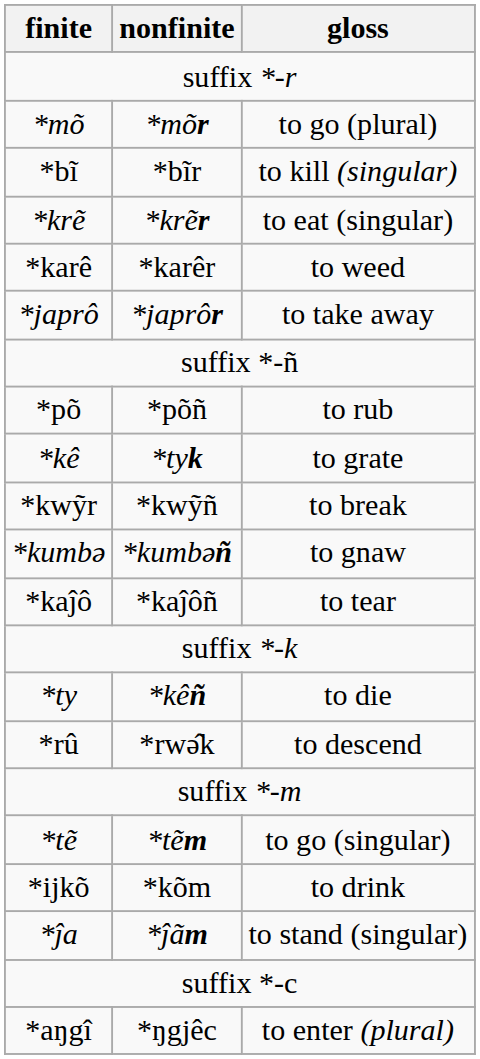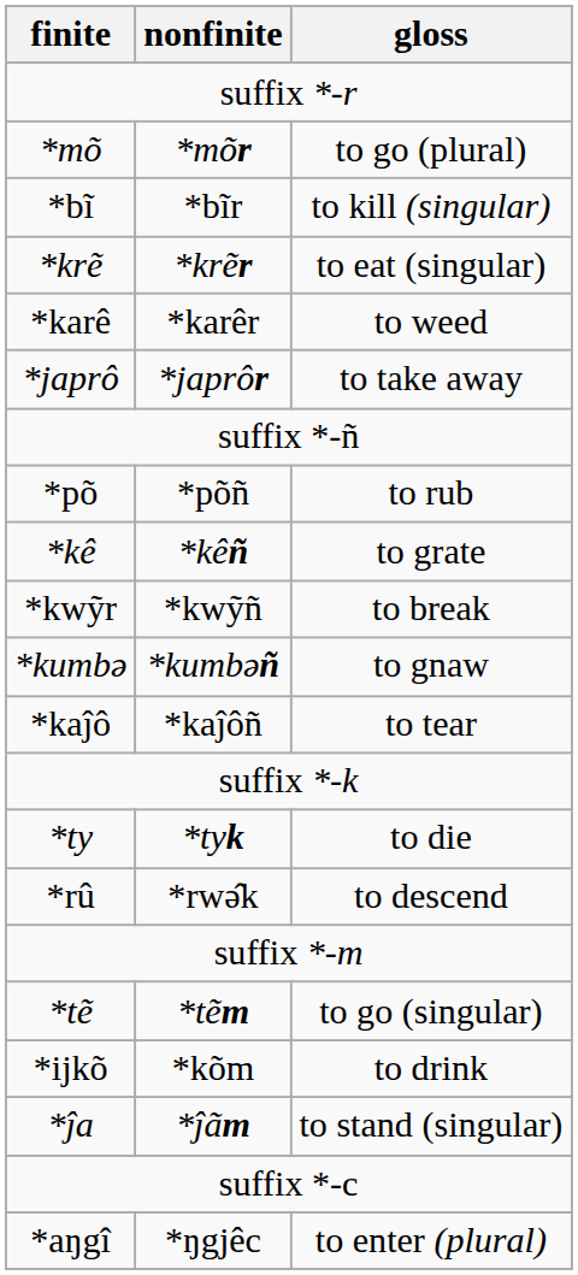 <table class="wikitable" style="text-align: center;">
 <tr>
 <th>finite</th>
 <th>nonfinite</th>
 <th>gloss</th>
 </tr>
 <tr>
 <td colspan="3">suffix <em>*-r</em></td>
 </tr>
 <tr>
 <td><em>*mõ</em></td>
 <td><em>*mõ<strong>r<strong><em></td>
 <td>to go </em>(plural)<em></td>
 </tr>
 <tr>
 <td></em>*bĩ<em></td>
 <td></em>*bĩ</strong>r</em></strong></td>
 <td>to kill <em>(singular)</em></td>
 </tr>
 <tr>
 <td><em>*krẽ</em></td>
 <td><em>*krẽ<strong>r<strong><em></td>
 <td>to eat </em>(singular)<em></td>
 </tr>
 <tr>
 <td></em>*karê<em></td>
 <td></em>*karê</strong>r</em></strong></td>
 <td>to weed</td>
 </tr>
 <tr>
 <td><em>*japrô</em></td>
 <td><em>*japrô<strong>r<strong><em></td>
 <td>to take away</td>
 </tr>
 <tr>
 <td colspan="3">suffix </em>*-ñ<em></td>
 </tr>
 <tr>
 <td></em>*põ<em></td>
 <td></em>*põ</strong>ñ</em></strong></td>
 <td>to rub</td>
 </tr>
 <tr>
 <td><em>*kê</em></td>
-<td><em>*ty<strong>k<strong><em></td>
+<td><em>*kê<strong>ñ<strong><em></td>
 <td>to grate</td>
 </tr>
 <tr>
 <td></em>*kwỹr<em></td>
 <td></em>*kwỹ</strong>ñ</em></strong></td>
 <td>to break</td>
 </tr>
 <tr>
 <td><em>*kumbə</em></td>
 <td><em>*kumbə<strong>ñ<strong><em></td>
 <td>to gnaw</td>
 </tr>
 <tr>
 <td></em>*kaĵô<em></td>
 <td></em>*kaĵô</strong>ñ</em></strong></td>
 <td>to tear</td>
 </tr>
 <tr>
 <td colspan="3">suffix <em>*-k</em></td>
 </tr>
 <tr>
 <td><em>*ty</em></td>
-<td><em>*kê<strong>ñ<strong><em></td>
+<td><em>*ty<strong>k<strong><em></td>
 <td>to die</td>
 </tr>
 <tr>
 <td></em>*rû<em></td>
 <td></em>*rwə̂</strong>k</em></strong></td>
 <td>to descend</td>
 </tr>
 <tr>
 <td colspan="3">suffix <em>*-m</em></td>
 </tr>
 <tr>
 <td><em>*tẽ</em></td>
 <td><em>*tẽ<strong>m<strong><em></td>
 <td>to go </em>(singular)<em></td>
 </tr>
 <tr>
 <td></em>*ijkõ<em></td>
 <td></em>*kõ</strong>m</em></strong></td>
 <td>to drink</td>
 </tr>
 <tr>
 <td><em>*ĵa</em></td>
 <td><em>*ĵã<strong>m<strong><em></td>
 <td>to stand </em>(singular)<em></td>
 </tr>
 <tr>
 <td colspan="3">suffix </em>*-c<em></td>
 </tr>
 <tr>
 <td></em>*aŋgî<em></td>
 <td></em>*ŋgjê</strong>c</em></strong></td>
 <td>to enter <em>(plural)</em></td>
 </tr>
 </table>
